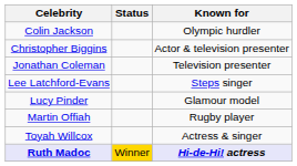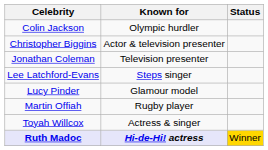 <table class="wikitable" style="margin: auto; text-align: center;">
 <tr>
 <th>Celebrity</th>
+<th>Known for</th>
 <th>Status</th>
-<th>Known for</th>
 </tr>
 <tr>
 <td><a href='#'>Colin Jackson</a></td>
+<td>Olympic hurdler</td>
 <td></td>
-<td>Olympic hurdler</td>
 </tr>
 <tr>
 <td><a href='#'>Christopher Biggins</a></td>
+<td>Actor & television presenter</td>
 <td></td>
-<td>Actor & television presenter</td>
 </tr>
 <tr>
 <td><a href='#'>Jonathan Coleman</a></td>
+<td>Television presenter</td>
 <td></td>
-<td>Television presenter</td>
 </tr>
 <tr>
 <td><a href='#'>Lee Latchford-Evans</a></td>
+<td><a href='#'>Steps</a> singer</td>
 <td></td>
-<td><a href='#'>Steps</a> singer</td>
 </tr>
 <tr>
 <td><a href='#'>Lucy Pinder</a></td>
+<td>Glamour model</td>
 <td></td>
-<td>Glamour model</td>
 </tr>
 <tr>
 <td><a href='#'>Martin Offiah</a></td>
+<td>Rugby player</td>
 <td></td>
-<td>Rugby player</td>
 </tr>
 <tr>
 <td><a href='#'>Toyah Willcox</a></td>
+<td>Actress & singer</td>
 <td></td>
-<td>Actress & singer</td>
 </tr>
 <tr>
 <td style="background:lavender;"><strong><a href='#'>Ruth Madoc</a></strong></td>
+<td style="background:lavender;"><strong><em><a href='#'>Hi-de-Hi!</a><em> actress<strong></td>
 <td style=background:gold></strong>Winner<strong></td>
-<td style="background:lavender;"><strong><em><a href='#'>Hi-de-Hi!</a><em> actress<strong></td>
 </tr>
 </table>
